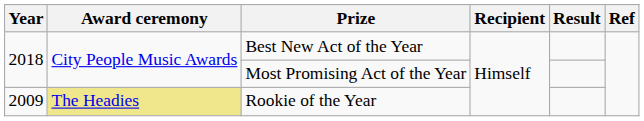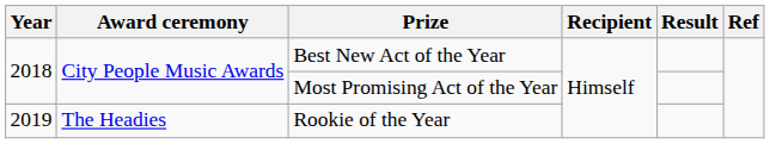 <table class ="wikitable">
 <tr>
 <th>Year</th>
 <th>Award ceremony</th>
 <th>Prize</th>
 <th>Recipient</th>
 <th>Result</th>
 <th>Ref</th>
 </tr>
 <tr>
 <td rowspan="2">2018</td>
 <td rowspan="2"><a href='#'>City People Music Awards</a></td>
 <td>Best New Act of the Year</td>
 <td rowspan="3">Himself</td>
 <td></td>
 <td rowspan="3"></td>
 </tr>
 <tr>
 <td>Most Promising Act of the Year</td>
 <td></td>
 </tr>
 <tr>
-<td rowspan="1">2009</td>
-<td style="background: khaki;"><a href='#'>The Headies</a></td>
+<td rowspan="1">2019</td>
+<td><a href='#'>The Headies</a></td>
 <td>Rookie of the Year</td>
 <td></td>
 </tr>
 </table>
